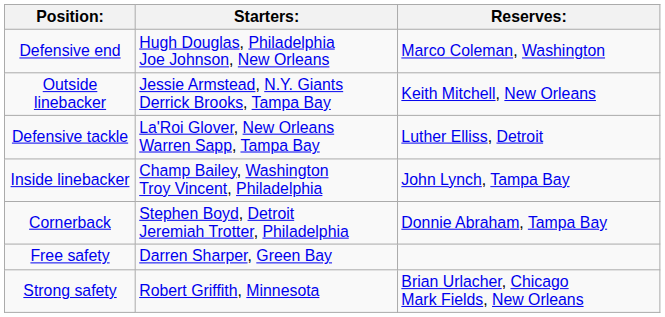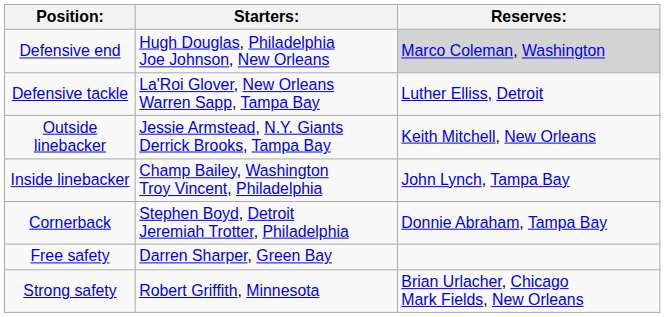 <table class="wikitable" style="width:75%;">
 <tr>
 <th style="width:20%;">Position:</th>
 <th style="width:40%;">Starters:</th>
 <th style="width:40%;">Reserves:</th>
 </tr>
 <tr>
 <td align=center><a href='#'>Defensive end</a></td>
 <td> <a href='#'>Hugh Douglas</a>, <a href='#'>Philadelphia</a><br> <a href='#'>Joe Johnson</a>, <a href='#'>New Orleans</a></td>
-<td> <a href='#'>Marco Coleman</a>, <a href='#'>Washington</a></td>
+<td style="background: lightgrey;"> <a href='#'>Marco Coleman</a>, <a href='#'>Washington</a></td>
+</tr>
+<tr>
+<td align=center><a href='#'>Defensive tackle</a></td>
+<td> <a href='#'>La'Roi Glover</a>, <a href='#'>New Orleans</a><br> <a href='#'>Warren Sapp</a>, <a href='#'>Tampa Bay</a></td>
+<td> <a href='#'>Luther Elliss</a>, <a href='#'>Detroit</a></td>
 </tr>
 <tr>
 <td align=center><a href='#'>Outside linebacker</a></td>
 <td> <a href='#'>Jessie Armstead</a>, <a href='#'>N.Y. Giants</a><br> <a href='#'>Derrick Brooks</a>, <a href='#'>Tampa Bay</a></td>
 <td> <a href='#'>Keith Mitchell</a>, <a href='#'>New Orleans</a></td>
-</tr>
-<tr>
-<td align=center><a href='#'>Defensive tackle</a></td>
-<td> <a href='#'>La'Roi Glover</a>, <a href='#'>New Orleans</a><br> <a href='#'>Warren Sapp</a>, <a href='#'>Tampa Bay</a></td>
-<td> <a href='#'>Luther Elliss</a>, <a href='#'>Detroit</a></td>
 </tr>
 <tr>
 <td align=center><a href='#'>Inside linebacker</a></td>
 <td> <a href='#'>Champ Bailey</a>, <a href='#'>Washington</a><br> <a href='#'>Troy Vincent</a>, <a href='#'>Philadelphia</a></td>
 <td> <a href='#'>John Lynch</a>, <a href='#'>Tampa Bay</a></td>
 </tr>
 <tr>
 <td align=center><a href='#'>Cornerback</a></td>
 <td> <a href='#'>Stephen Boyd</a>, <a href='#'>Detroit</a><br> <a href='#'>Jeremiah Trotter</a>, <a href='#'>Philadelphia</a></td>
 <td> <a href='#'>Donnie Abraham</a>, <a href='#'>Tampa Bay</a></td>
 </tr>
 <tr>
 <td align=center><a href='#'>Free safety</a></td>
 <td> <a href='#'>Darren Sharper</a>, <a href='#'>Green Bay</a></td>
 </tr>
 <tr>
 <td align=center><a href='#'>Strong safety</a></td>
 <td> <a href='#'>Robert Griffith</a>, <a href='#'>Minnesota</a></td>
 <td> <a href='#'>Brian Urlacher</a>, <a href='#'>Chicago</a><br> <a href='#'>Mark Fields</a>, <a href='#'>New Orleans</a></td>
 </tr>
 </table>
